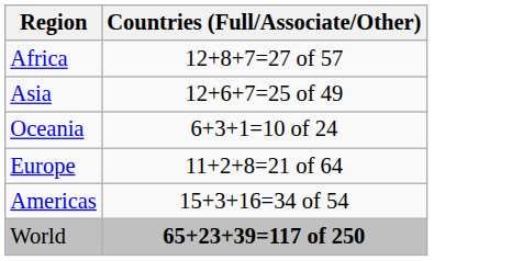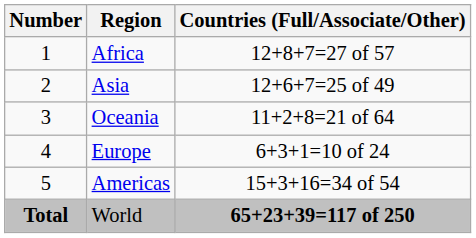 <table class="wikitable sortable">
 <tr>
+<th>Number</th>
 <th>Region</th>
 <th>Countries (Full/Associate/Other)</th>
 </tr>
 <tr>
+<td align=center>1</td>
 <td><a href='#'>Africa</a></td>
 <td align=center>12+8+7=27 of 57</td>
 </tr>
 <tr>
+<td align=center>2</td>
 <td><a href='#'>Asia</a></td>
 <td align=center>12+6+7=25 of 49</td>
 </tr>
 <tr>
+<td align=center>3</td>
 <td><a href='#'>Oceania</a></td>
+<td align=center>11+2+8=21 of 64</td>
+</tr>
+<tr>
+<td align=center>4</td>
+<td><a href='#'>Europe</a></td>
 <td align=center>6+3+1=10 of 24</td>
 </tr>
 <tr>
-<td><a href='#'>Europe</a></td>
-<td align=center>11+2+8=21 of 64</td>
-</tr>
-<tr>
+<td align=center>5</td>
 <td><a href='#'>Americas</a></td>
 <td align=center>15+3+16=34 of 54</td>
 </tr>
 <tr style="background:silver;">
+<td align=center><strong>Total</strong></td>
 <td>World</td>
 <td align=center><strong>65+23+39=117 of 250</strong></td>
 </tr>
 </table>
